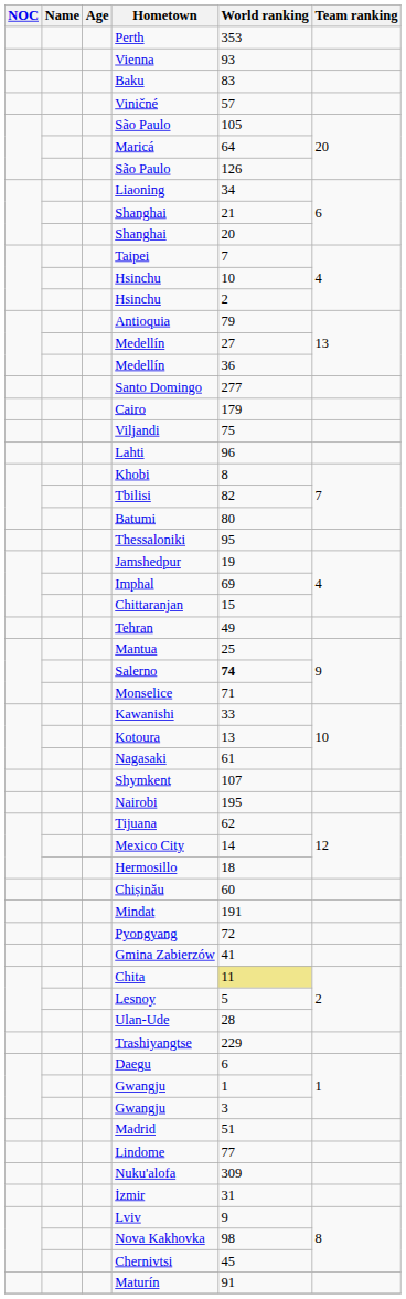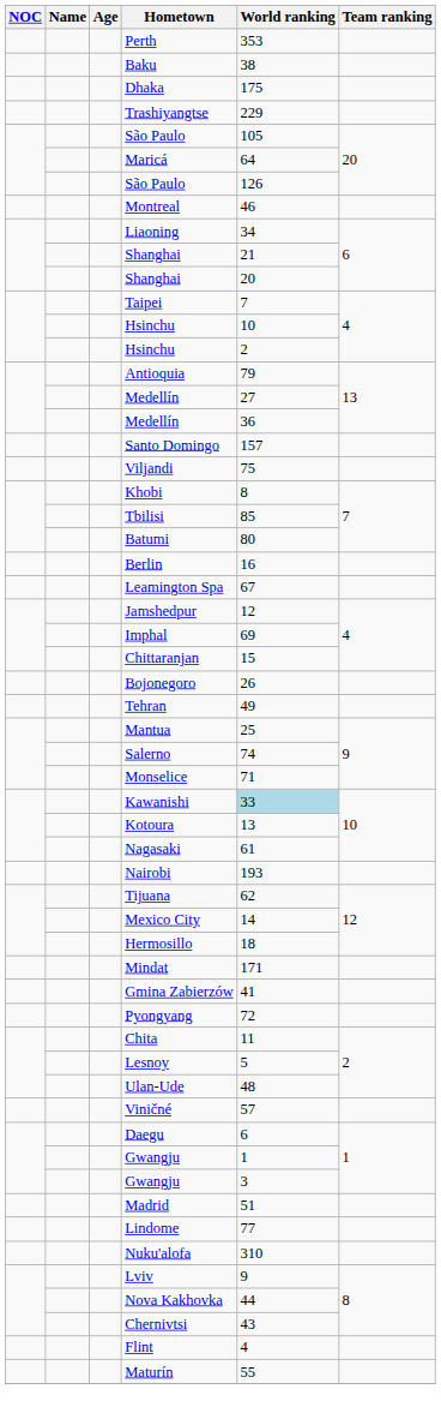 <table class="wikitable sortable">
 <tr>
 <th><a href='#'>NOC</a></th>
 <th>Name</th>
 <th>Age</th>
 <th>Hometown</th>
 <th>World ranking</th>
 <th>Team ranking</th>
 </tr>
 <tr>
 <td></td>
 <td></td>
 <td></td>
 <td> <a href='#'>Perth</a></td>
 <td>353</td>
 <td></td>
 </tr>
 <tr>
 <td></td>
 <td></td>
 <td></td>
-<td> <a href='#'>Vienna</a></td>
-<td>93</td>
+<td> <a href='#'>Baku</a></td>
+<td>38</td>
 <td></td>
 </tr>
 <tr>
 <td></td>
 <td></td>
 <td></td>
-<td> <a href='#'>Baku</a></td>
-<td>83</td>
+<td> <a href='#'>Dhaka</a></td>
+<td>175</td>
 <td></td>
 </tr>
 <tr>
 <td></td>
 <td></td>
 <td></td>
-<td> <a href='#'>Viničné</a></td>
-<td>57</td>
+<td> <a href='#'>Trashiyangtse</a></td>
+<td>229</td>
 <td></td>
 </tr>
 <tr>
 <td rowspan="3"></td>
 <td></td>
 <td></td>
 <td> <a href='#'>São Paulo</a></td>
 <td>105</td>
 <td rowspan="3">20</td>
 </tr>
 <tr>
 <td></td>
 <td></td>
 <td> <a href='#'>Maricá</a></td>
 <td>64</td>
 </tr>
 <tr>
 <td></td>
 <td></td>
 <td> <a href='#'>São Paulo</a></td>
 <td>126</td>
+</tr>
+<tr>
+<td></td>
+<td></td>
+<td></td>
+<td> <a href='#'>Montreal</a></td>
+<td>46</td>
+<td></td>
 </tr>
 <tr>
 <td rowspan="3"></td>
 <td></td>
 <td></td>
 <td> <a href='#'>Liaoning</a></td>
 <td>34</td>
 <td rowspan="3">6</td>
 </tr>
 <tr>
 <td></td>
 <td></td>
 <td> <a href='#'>Shanghai</a></td>
 <td>21</td>
 </tr>
 <tr>
 <td></td>
 <td></td>
 <td> <a href='#'>Shanghai</a></td>
 <td>20</td>
 </tr>
 <tr>
 <td rowspan="3"></td>
 <td></td>
 <td></td>
 <td> <a href='#'>Taipei</a></td>
 <td>7</td>
 <td rowspan="3">4</td>
 </tr>
 <tr>
 <td></td>
 <td></td>
 <td> <a href='#'>Hsinchu</a></td>
 <td>10</td>
 </tr>
 <tr>
 <td></td>
 <td></td>
 <td> <a href='#'>Hsinchu</a></td>
 <td>2</td>
 </tr>
 <tr>
 <td rowspan="3"></td>
 <td></td>
 <td></td>
 <td> <a href='#'>Antioquia</a></td>
 <td>79</td>
 <td rowspan="3">13</td>
 </tr>
 <tr>
 <td></td>
 <td></td>
 <td> <a href='#'>Medellín</a></td>
 <td>27</td>
 </tr>
 <tr>
 <td></td>
 <td></td>
 <td> <a href='#'>Medellín</a></td>
 <td>36</td>
 </tr>
 <tr>
 <td></td>
 <td></td>
 <td></td>
 <td> <a href='#'>Santo Domingo</a></td>
-<td>277</td>
-<td></td>
-</tr>
-<tr>
-<td></td>
-<td></td>
-<td></td>
-<td> <a href='#'>Cairo</a></td>
-<td>179</td>
+<td>157</td>
 <td></td>
 </tr>
 <tr>
 <td></td>
 <td></td>
 <td></td>
 <td> <a href='#'>Viljandi</a></td>
 <td>75</td>
-<td></td>
-</tr>
-<tr>
-<td></td>
-<td></td>
-<td></td>
-<td> <a href='#'>Lahti</a></td>
-<td>96</td>
 <td></td>
 </tr>
 <tr>
 <td rowspan="3"></td>
 <td></td>
 <td></td>
 <td> <a href='#'>Khobi</a></td>
 <td>8</td>
 <td rowspan="3">7</td>
 </tr>
 <tr>
 <td></td>
 <td></td>
 <td> <a href='#'>Tbilisi</a></td>
-<td>82</td>
+<td>85</td>
 </tr>
 <tr>
 <td></td>
 <td></td>
 <td> <a href='#'>Batumi</a></td>
 <td>80</td>
 </tr>
 <tr>
 <td></td>
 <td></td>
 <td></td>
-<td> <a href='#'>Thessaloniki</a></td>
-<td>95</td>
+<td> <a href='#'>Berlin</a></td>
+<td>16</td>
+<td></td>
+</tr>
+<tr>
+<td></td>
+<td></td>
+<td></td>
+<td> <a href='#'>Leamington Spa</a></td>
+<td>67</td>
 <td></td>
 </tr>
 <tr>
 <td rowspan="3"></td>
 <td></td>
 <td></td>
 <td> <a href='#'>Jamshedpur</a></td>
-<td>19</td>
+<td>12</td>
 <td rowspan="3">4</td>
 </tr>
 <tr>
 <td></td>
 <td></td>
 <td> <a href='#'>Imphal</a></td>
 <td>69</td>
 </tr>
 <tr>
 <td></td>
 <td></td>
 <td> <a href='#'>Chittaranjan</a></td>
 <td>15</td>
+</tr>
+<tr>
+<td></td>
+<td></td>
+<td></td>
+<td> <a href='#'>Bojonegoro</a></td>
+<td>26</td>
+<td></td>
 </tr>
 <tr>
 <td></td>
 <td></td>
 <td></td>
 <td> <a href='#'>Tehran</a></td>
 <td>49</td>
 <td></td>
 </tr>
 <tr>
 <td rowspan="3"></td>
 <td></td>
 <td></td>
 <td> <a href='#'>Mantua</a></td>
 <td>25</td>
 <td rowspan="3">9</td>
 </tr>
 <tr>
 <td></td>
 <td></td>
 <td> <a href='#'>Salerno</a></td>
-<td><strong>74</strong></td>
+<td>74</td>
 </tr>
 <tr>
 <td></td>
 <td></td>
 <td> <a href='#'>Monselice</a></td>
 <td>71</td>
 </tr>
 <tr>
 <td rowspan="3"></td>
 <td></td>
 <td></td>
 <td> <a href='#'>Kawanishi</a></td>
-<td>33</td>
+<td style="background: lightblue;">33</td>
 <td rowspan="3">10</td>
 </tr>
 <tr>
 <td></td>
 <td></td>
 <td> <a href='#'>Kotoura</a></td>
 <td>13</td>
 </tr>
 <tr>
 <td></td>
 <td></td>
 <td> <a href='#'>Nagasaki</a></td>
 <td>61</td>
 </tr>
 <tr>
 <td></td>
 <td></td>
 <td></td>
-<td> <a href='#'>Shymkent</a></td>
-<td>107</td>
-<td></td>
-</tr>
-<tr>
-<td></td>
-<td></td>
-<td></td>
 <td> <a href='#'>Nairobi</a></td>
-<td>195</td>
+<td>193</td>
 <td></td>
 </tr>
 <tr>
 <td rowspan="3"></td>
 <td></td>
 <td></td>
 <td> <a href='#'>Tijuana</a></td>
 <td>62</td>
 <td rowspan="3">12</td>
 </tr>
 <tr>
 <td></td>
 <td></td>
 <td> <a href='#'>Mexico City</a></td>
 <td>14</td>
 </tr>
 <tr>
 <td></td>
 <td></td>
 <td> <a href='#'>Hermosillo</a></td>
 <td>18</td>
 </tr>
 <tr>
 <td></td>
 <td></td>
 <td></td>
-<td> <a href='#'>Chișinău</a></td>
-<td>60</td>
+<td> <a href='#'>Mindat</a></td>
+<td>171</td>
 <td></td>
 </tr>
 <tr>
 <td></td>
 <td></td>
 <td></td>
-<td> <a href='#'>Mindat</a></td>
-<td>191</td>
+<td> <a href='#'>Gmina Zabierzów</a></td>
+<td>41</td>
 <td></td>
 </tr>
 <tr>
 <td></td>
 <td></td>
 <td></td>
 <td> <a href='#'>Pyongyang</a></td>
 <td>72</td>
 <td></td>
 </tr>
 <tr>
-<td></td>
-<td></td>
-<td></td>
-<td> <a href='#'>Gmina Zabierzów</a></td>
-<td>41</td>
-<td></td>
-</tr>
-<tr>
 <td rowspan="3"></td>
 <td></td>
 <td></td>
 <td> <a href='#'>Chita</a></td>
-<td style="background: khaki;">11</td>
+<td>11</td>
 <td rowspan="3">2</td>
 </tr>
 <tr>
 <td></td>
 <td></td>
 <td> <a href='#'>Lesnoy</a></td>
 <td>5</td>
 </tr>
 <tr>
 <td></td>
 <td></td>
 <td> <a href='#'>Ulan-Ude</a></td>
-<td>28</td>
+<td>48</td>
 </tr>
 <tr>
 <td></td>
 <td></td>
 <td></td>
-<td> <a href='#'>Trashiyangtse</a></td>
-<td>229</td>
+<td> <a href='#'>Viničné</a></td>
+<td>57</td>
 <td></td>
 </tr>
 <tr>
 <td rowspan="3"></td>
 <td></td>
 <td></td>
 <td> <a href='#'>Daegu</a></td>
 <td>6</td>
 <td rowspan="3">1</td>
 </tr>
 <tr>
 <td></td>
 <td></td>
 <td> <a href='#'>Gwangju</a></td>
 <td>1</td>
 </tr>
 <tr>
 <td></td>
 <td></td>
 <td> <a href='#'>Gwangju</a></td>
 <td>3</td>
 </tr>
 <tr>
 <td></td>
 <td></td>
 <td></td>
 <td> <a href='#'>Madrid</a></td>
 <td>51</td>
 <td></td>
 </tr>
 <tr>
 <td></td>
 <td></td>
 <td></td>
 <td> <a href='#'>Lindome</a></td>
 <td>77</td>
 <td></td>
 </tr>
 <tr>
 <td></td>
 <td></td>
 <td></td>
 <td> <a href='#'>Nuku'alofa</a></td>
-<td>309</td>
-<td></td>
-</tr>
-<tr>
-<td></td>
-<td></td>
-<td></td>
-<td> <a href='#'>İzmir</a></td>
-<td>31</td>
+<td>310</td>
 <td></td>
 </tr>
 <tr>
 <td rowspan="3"></td>
 <td></td>
 <td></td>
 <td> <a href='#'>Lviv</a></td>
 <td>9</td>
 <td rowspan="3">8</td>
 </tr>
 <tr>
 <td></td>
 <td></td>
 <td> <a href='#'>Nova Kakhovka</a></td>
-<td>98</td>
+<td>44</td>
 </tr>
 <tr>
 <td></td>
 <td></td>
 <td> <a href='#'>Chernivtsi</a></td>
-<td>45</td>
+<td>43</td>
+</tr>
+<tr>
+<td></td>
+<td></td>
+<td></td>
+<td> <a href='#'>Flint</a></td>
+<td>4</td>
+<td></td>
 </tr>
 <tr>
 <td></td>
 <td></td>
 <td></td>
 <td> <a href='#'>Maturín</a></td>
-<td>91</td>
+<td>55</td>
 <td></td>
 </tr>
 <tr>
 </tr>
 </table>
